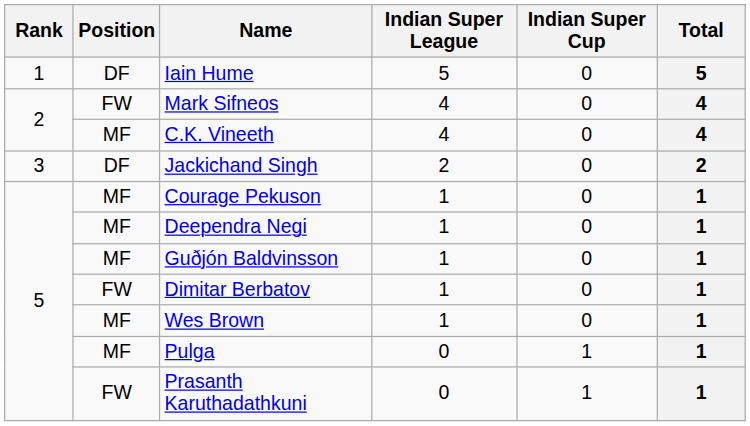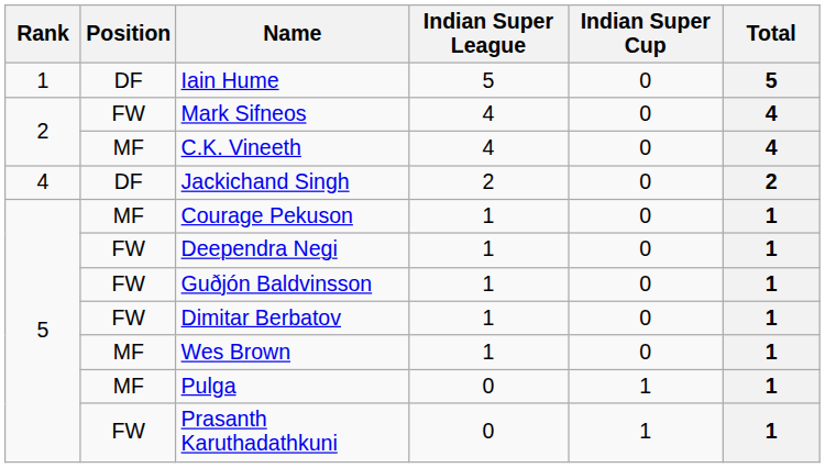 <table class="wikitable" style="text-align: center;">
 <tr>
 <th style="width:56px;">Rank</th>
 <th style="width:64px;">Position</th>
 <th style="width:200px;">Name</th>
 <th style="width:150px;">Indian Super League</th>
 <th style="width:150px;">Indian Super Cup</th>
 <th style="width:84px;">Total</th>
 </tr>
 <tr>
 <td rowspan=1>1</td>
 <td>DF</td>
 <td align=left> <a href='#'>Iain Hume</a></td>
 <td>5</td>
 <td>0</td>
 <th>5</th>
 </tr>
 <tr>
 <td rowspan=2>2</td>
 <td>FW</td>
 <td align=left> <a href='#'>Mark Sifneos</a></td>
 <td>4</td>
 <td>0</td>
 <th>4</th>
 </tr>
 <tr>
 <td>MF</td>
 <td align=left> <a href='#'>C.K. Vineeth</a></td>
 <td>4</td>
 <td>0</td>
 <th>4</th>
 </tr>
 <tr>
-<td rowspan=1>3</td>
+<td rowspan=1>4</td>
 <td>DF</td>
 <td align=left> <a href='#'>Jackichand Singh</a></td>
 <td>2</td>
 <td>0</td>
 <th>2</th>
 </tr>
 <tr>
 <td rowspan=7>5</td>
 <td>MF</td>
 <td align=left> <a href='#'>Courage Pekuson</a></td>
 <td>1</td>
 <td>0</td>
 <th>1</th>
 </tr>
 <tr>
-<td>MF</td>
+<td>FW</td>
 <td align=left> <a href='#'>Deependra Negi</a></td>
 <td>1</td>
 <td>0</td>
 <th>1</th>
 </tr>
 <tr>
-<td>MF</td>
+<td>FW</td>
 <td align=left> <a href='#'>Guðjón Baldvinsson</a></td>
 <td>1</td>
 <td>0</td>
 <th>1</th>
 </tr>
 <tr>
 <td>FW</td>
 <td align=left> <a href='#'>Dimitar Berbatov</a></td>
 <td>1</td>
 <td>0</td>
 <th>1</th>
 </tr>
 <tr>
 <td>MF</td>
 <td align=left> <a href='#'>Wes Brown</a></td>
 <td>1</td>
 <td>0</td>
 <th>1</th>
 </tr>
 <tr>
 <td>MF</td>
 <td align=left> <a href='#'>Pulga</a></td>
 <td>0</td>
 <td>1</td>
 <th>1</th>
 </tr>
 <tr>
 <td>FW</td>
 <td align=left> <a href='#'>Prasanth Karuthadathkuni</a></td>
 <td>0</td>
 <td>1</td>
 <th>1</th>
 </tr>
 </table>
